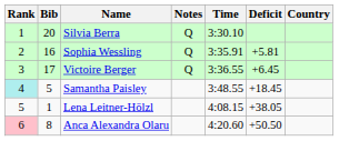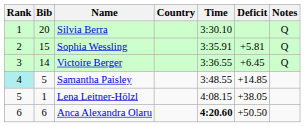 <table class="wikitable" style="text-align:center;">
 <tr>
 <th>Rank</th>
 <th>Bib</th>
 <th>Name</th>
-<th>Notes</th>
+<th>Country</th>
 <th>Time</th>
 <th>Deficit</th>
-<th>Country</th>
+<th>Notes</th>
 </tr>
 <tr bgcolor=ccffcc>
 <td>1</td>
 <td>20</td>
 <td align=left><a href='#'>Silvia Berra</a></td>
-<td>Q</td>
+<td align=left></td>
 <td>3:30.10</td>
 <td></td>
-<td align=left></td>
+<td>Q</td>
 </tr>
 <tr bgcolor="ccffcc">
 <td>2</td>
-<td>16</td>
+<td>15</td>
 <td align=left><a href='#'>Sophia Wessling</a></td>
-<td>Q</td>
+<td align=left></td>
 <td>3:35.91</td>
 <td>+5.81</td>
-<td align=left></td>
+<td>Q</td>
 </tr>
 <tr bgcolor="ccffcc">
 <td>3</td>
-<td>17</td>
+<td>14</td>
 <td align=left><a href='#'>Victoire Berger</a></td>
-<td>Q</td>
+<td align=left></td>
 <td>3:36.55</td>
 <td>+6.45</td>
-<td align=left></td>
+<td>Q</td>
 </tr>
 <tr>
 <td style="background: paleturquoise;">4</td>
 <td>5</td>
 <td align=left><a href='#'>Samantha Paisley</a></td>
+<td align=left></td>
+<td>3:48.55</td>
+<td>+14.85</td>
 <td></td>
-<td>3:48.55</td>
-<td>+18.45</td>
-<td align=left></td>
 </tr>
 <tr>
 <td>5</td>
 <td>1</td>
 <td align=left><a href='#'>Lena Leitner-Hölzl</a></td>
-<td></td>
+<td align=left></td>
 <td>4:08.15</td>
 <td>+38.05</td>
-<td align=left></td>
+<td></td>
 </tr>
 <tr>
-<td style="background: pink;">6</td>
-<td>8</td>
+<td>6</td>
+<td>6</td>
 <td align=left><a href='#'>Anca Alexandra Olaru</a></td>
+<td align=left></td>
+<td><strong>4:20.60</strong></td>
+<td>+50.50</td>
 <td></td>
-<td>4:20.60</td>
-<td>+50.50</td>
-<td align=left></td>
 </tr>
 </table>
